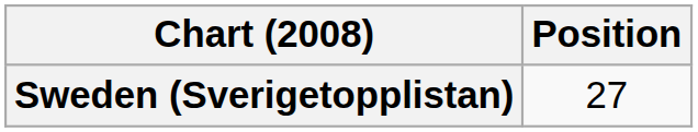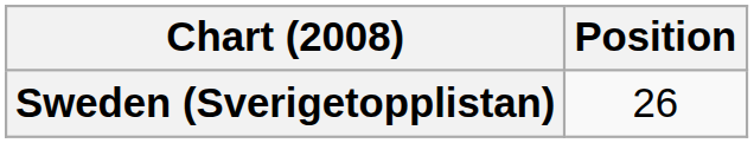 <table class="wikitable plainrowheaders" style="text-align:center">
 <tr>
 <th scope="col">Chart (2008)</th>
 <th scope="col">Position</th>
 </tr>
 <tr>
 <th scope="row">Sweden (Sverigetopplistan)</th>
-<td>27</td>
+<td>26</td>
 </tr>
 </table>
